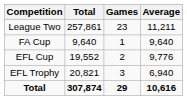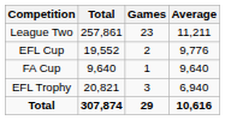 <table class="wikitable" style="text-align: center">
 <tr>
 <th>Competition</th>
 <th>Total</th>
 <th>Games</th>
 <th>Average</th>
 </tr>
 <tr>
 <td>League Two</td>
 <td>257,861</td>
 <td>23</td>
 <td>11,211</td>
 </tr>
 <tr>
+<td>EFL Cup</td>
+<td>19,552</td>
+<td>2</td>
+<td>9,776</td>
+</tr>
+<tr>
 <td>FA Cup</td>
 <td>9,640</td>
 <td>1</td>
 <td>9,640</td>
-</tr>
-<tr>
-<td>EFL Cup</td>
-<td>19,552</td>
-<td>2</td>
-<td>9,776</td>
 </tr>
 <tr>
 <td>EFL Trophy</td>
 <td>20,821</td>
 <td>3</td>
 <td>6,940</td>
 </tr>
 <tr>
 <td><strong>Total</strong></td>
 <td><strong>307,874</strong></td>
 <td><strong>29</strong></td>
 <td><strong>10,616</strong></td>
 </tr>
 </table>
